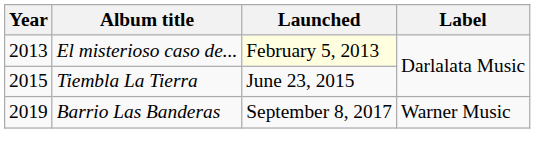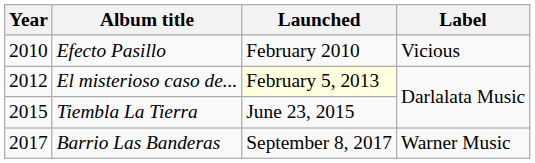 <table class="wikitable">
 <tr>
 <th>Year</th>
 <th>Album title</th>
 <th>Launched</th>
 <th>Label</th>
 </tr>
 <tr>
-<td>2013</td>
+<td>2010</td>
+<td><em>Efecto Pasillo</em></td>
+<td>February 2010</td>
+<td>Vicious</td>
+</tr>
+<tr>
+<td>2012</td>
 <td><em>El misterioso caso de...</em></td>
 <td style="background: lightyellow;">February 5, 2013</td>
 <td rowspan="2">Darlalata Music</td>
 </tr>
 <tr>
 <td>2015</td>
 <td><em>Tiembla La Tierra</em></td>
 <td>June 23, 2015</td>
 </tr>
 <tr>
-<td>2019</td>
+<td>2017</td>
 <td><em>Barrio Las Banderas</em></td>
 <td>September 8, 2017</td>
 <td>Warner Music</td>
 </tr>
 </table>
